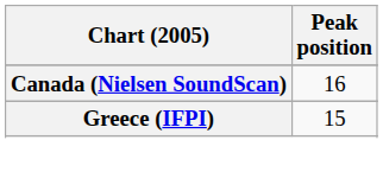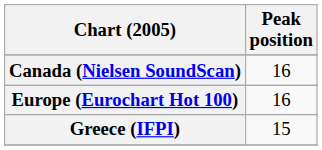 <table class="wikitable sortable plainrowheaders" style="text-align:center">
 <tr>
 <th scope="col">Chart (2005)</th>
 <th scope="col">Peak<br>position</th>
 </tr>
 <tr>
 </tr>
 <tr>
 </tr>
 <tr>
 </tr>
 <tr>
 <th scope="row">Canada (<a href='#'>Nielsen SoundScan</a>)</th>
 <td>16</td>
 </tr>
 <tr>
+</tr>
+<tr>
+<th scope="row">Europe (<a href='#'>Eurochart Hot 100</a>)</th>
+<td>16</td>
 </tr>
 <tr>
 </tr>
 <tr>
 </tr>
 <tr>
 <th scope="row">Greece (<a href='#'>IFPI</a>)</th>
 <td>15</td>
 </tr>
 <tr>
 </tr>
 <tr>
 </tr>
 <tr>
 </tr>
 <tr>
 </tr>
 <tr>
 </tr>
 <tr>
 </tr>
 <tr>
 </tr>
 <tr>
 </tr>
 <tr>
 </tr>
 <tr>
 </tr>
 <tr>
 </tr>
 </table>
